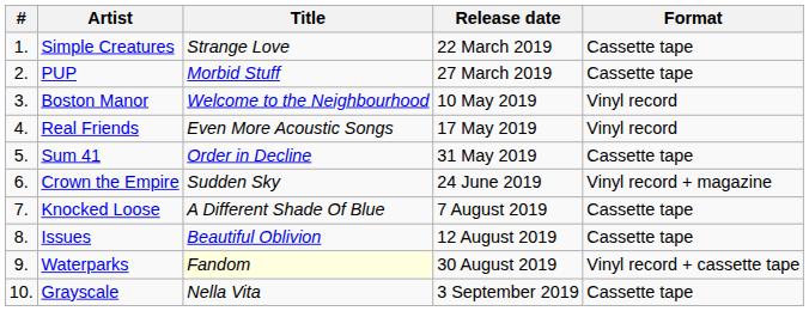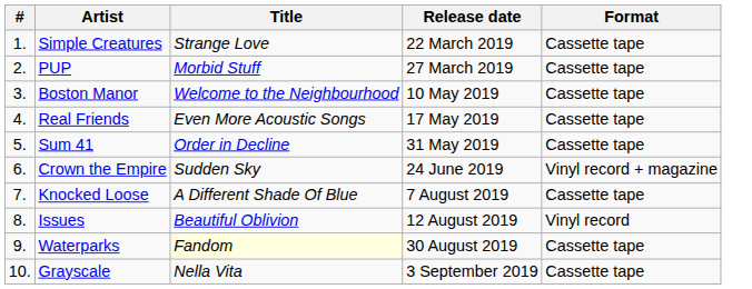 <table class="wikitable">
 <tr>
 <th>#</th>
 <th>Artist</th>
 <th>Title</th>
 <th>Release date</th>
 <th>Format</th>
 </tr>
 <tr>
 <td align=center>1.</td>
 <td><a href='#'>Simple Creatures</a></td>
 <td><em>Strange Love</em></td>
 <td>22 March 2019 </td>
 <td>Cassette tape</td>
 </tr>
 <tr>
 <td align=center>2.</td>
 <td><a href='#'>PUP</a></td>
 <td><em><a href='#'>Morbid Stuff</a></em></td>
 <td>27 March 2019 </td>
 <td>Cassette tape</td>
 </tr>
 <tr>
 <td align=center>3.</td>
 <td><a href='#'>Boston Manor</a></td>
 <td><em><a href='#'>Welcome to the Neighbourhood</a></em></td>
 <td>10 May 2019 </td>
-<td>Vinyl record</td>
+<td>Cassette tape</td>
 </tr>
 <tr>
 <td align=center>4.</td>
 <td><a href='#'>Real Friends</a></td>
 <td><em>Even More Acoustic Songs</em></td>
 <td>17 May 2019 </td>
-<td>Vinyl record</td>
+<td>Cassette tape</td>
 </tr>
 <tr>
 <td align=center>5.</td>
 <td><a href='#'>Sum 41</a></td>
 <td><em><a href='#'>Order in Decline</a></em></td>
 <td>31 May 2019 </td>
 <td>Cassette tape</td>
 </tr>
 <tr>
 <td align=center>6.</td>
 <td><a href='#'>Crown the Empire</a></td>
 <td><em>Sudden Sky</em></td>
 <td>24 June 2019 </td>
 <td>Vinyl record + magazine</td>
 </tr>
 <tr>
 <td align=center>7.</td>
 <td><a href='#'>Knocked Loose</a></td>
 <td><em>A Different Shade Of Blue</em></td>
 <td>7 August 2019 </td>
 <td>Cassette tape</td>
 </tr>
 <tr>
 <td align=center>8.</td>
 <td><a href='#'>Issues</a></td>
 <td><em><a href='#'>Beautiful Oblivion</a></em></td>
 <td>12 August 2019 </td>
-<td>Cassette tape</td>
+<td>Vinyl record</td>
 </tr>
 <tr>
 <td align=center>9.</td>
 <td><a href='#'>Waterparks</a></td>
 <td style="background: lightyellow;"><em>Fandom</em></td>
 <td>30 August 2019</td>
-<td>Vinyl record + cassette tape</td>
+<td>Cassette tape</td>
 </tr>
 <tr>
 <td align=center>10.</td>
 <td><a href='#'>Grayscale</a></td>
 <td><em>Nella Vita</em></td>
 <td>3 September 2019</td>
 <td>Cassette tape</td>
 </tr>
 </table>
